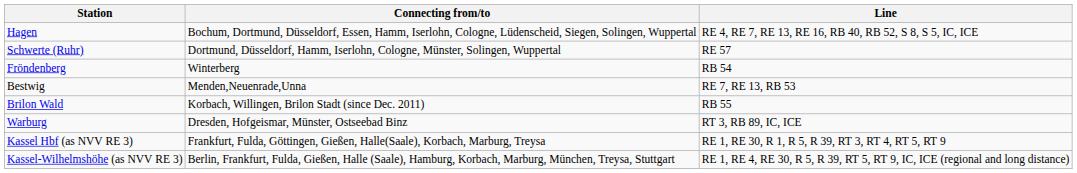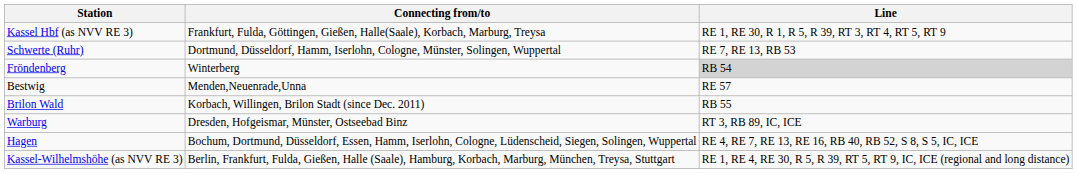 <table class="wikitable">
 <tr>
 <th>Station</th>
 <th>Connecting from/to</th>
 <th>Line</th>
 </tr>
 <tr>
-<td><a href='#'>Hagen</a></td>
-<td>Bochum, Dortmund, Düsseldorf, Essen, Hamm, Iserlohn, Cologne, Lüdenscheid, Siegen, Solingen, Wuppertal</td>
-<td>RE 4, RE 7, RE 13, RE 16, RB 40, RB 52, S 8, S 5, IC, ICE</td>
+<td><a href='#'>Kassel Hbf</a> (as NVV RE 3)</td>
+<td>Frankfurt, Fulda, Göttingen, Gießen, Halle(Saale), Korbach, Marburg, Treysa</td>
+<td>RE 1, RE 30, R 1, R 5, R 39, RT 3, RT 4, RT 5, RT 9</td>
 </tr>
 <tr>
 <td><a href='#'>Schwerte (Ruhr)</a></td>
 <td>Dortmund, Düsseldorf, Hamm, Iserlohn, Cologne, Münster, Solingen, Wuppertal</td>
-<td>RE 57</td>
+<td>RE 7, RE 13, RB 53</td>
 </tr>
 <tr>
 <td><a href='#'>Fröndenberg</a></td>
 <td>Winterberg</td>
-<td>RB 54</td>
+<td style="background: lightgrey;">RB 54</td>
 </tr>
 <tr>
 <td>Bestwig</td>
 <td>Menden,Neuenrade,Unna</td>
-<td>RE 7, RE 13, RB 53</td>
+<td>RE 57</td>
 </tr>
 <tr>
 <td><a href='#'>Brilon Wald</a></td>
 <td>Korbach, Willingen, Brilon Stadt (since Dec. 2011)</td>
 <td>RB 55</td>
 </tr>
 <tr>
 <td><a href='#'>Warburg</a></td>
 <td>Dresden, Hofgeismar, Münster, Ostseebad Binz</td>
 <td>RT 3, RB 89, IC, ICE</td>
 </tr>
 <tr>
-<td><a href='#'>Kassel Hbf</a> (as NVV RE 3)</td>
-<td>Frankfurt, Fulda, Göttingen, Gießen, Halle(Saale), Korbach, Marburg, Treysa</td>
-<td>RE 1, RE 30, R 1, R 5, R 39, RT 3, RT 4, RT 5, RT 9</td>
+<td><a href='#'>Hagen</a></td>
+<td>Bochum, Dortmund, Düsseldorf, Essen, Hamm, Iserlohn, Cologne, Lüdenscheid, Siegen, Solingen, Wuppertal</td>
+<td>RE 4, RE 7, RE 13, RE 16, RB 40, RB 52, S 8, S 5, IC, ICE</td>
 </tr>
 <tr>
 <td><a href='#'>Kassel-Wilhelmshöhe</a> (as NVV RE 3)</td>
 <td>Berlin, Frankfurt, Fulda, Gießen, Halle (Saale), Hamburg, Korbach, Marburg, München, Treysa, Stuttgart</td>
 <td>RE 1, RE 4, RE 30, R 5, R 39, RT 5, RT 9, IC, ICE (regional and long distance)</td>
 </tr>
 </table>
